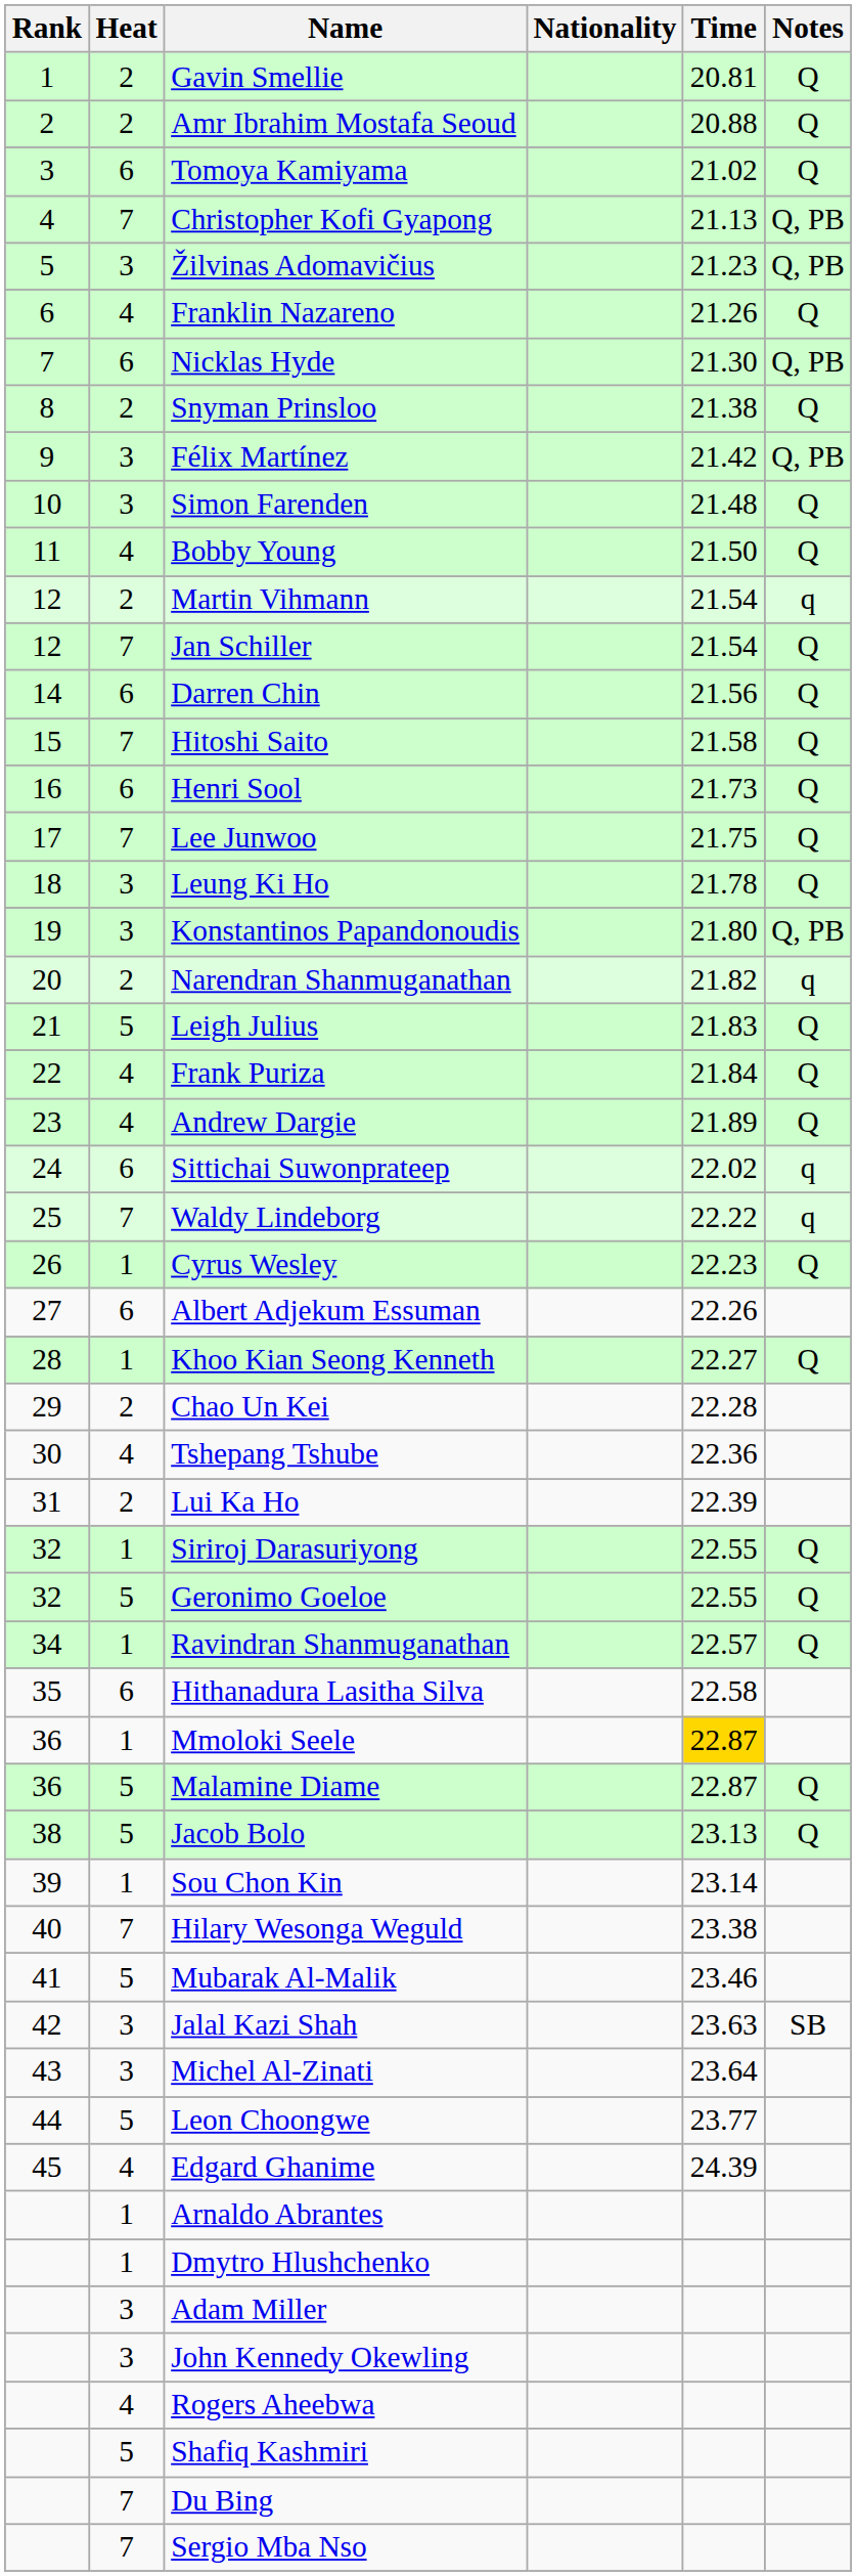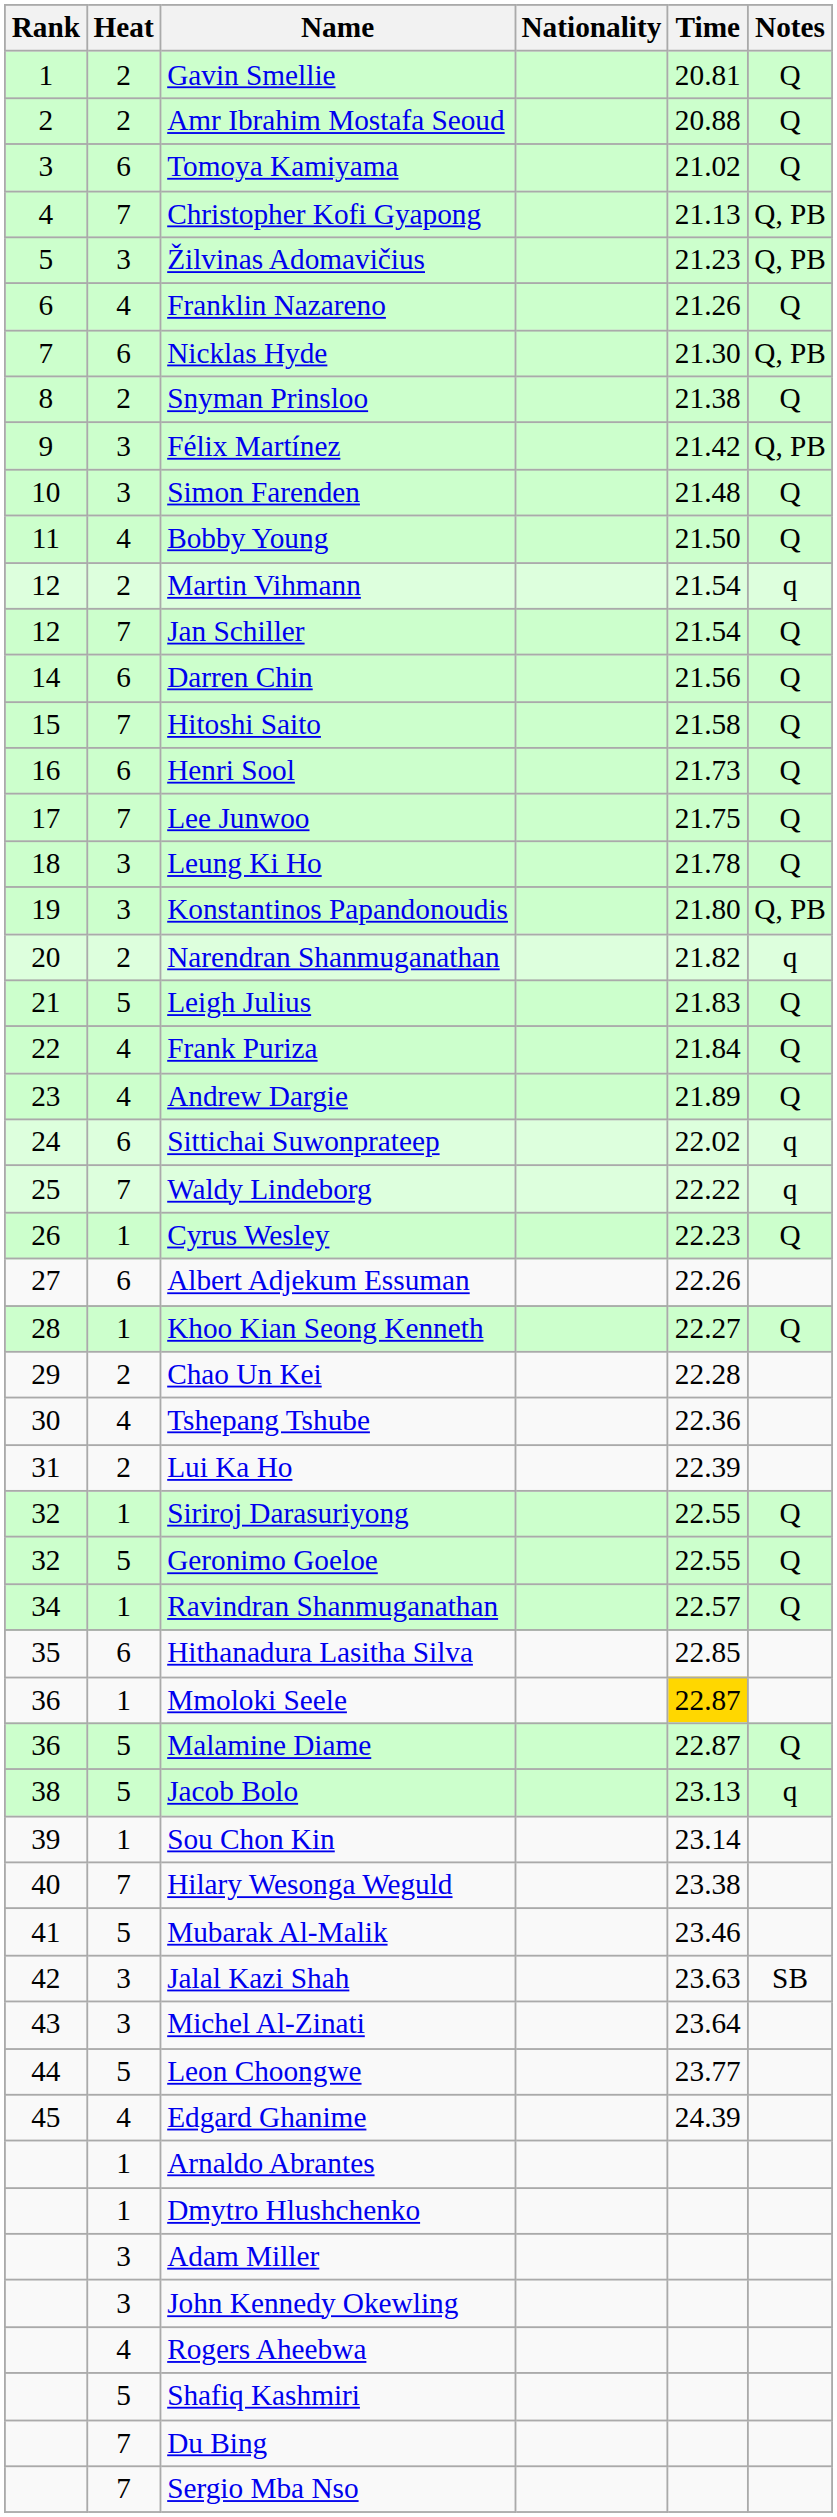 <table class="wikitable sortable" style="text-align:center">
 <tr>
 <th>Rank</th>
 <th>Heat</th>
 <th>Name</th>
 <th>Nationality</th>
 <th>Time</th>
 <th>Notes</th>
 </tr>
 <tr bgcolor=ccffcc>
 <td>1</td>
 <td>2</td>
 <td align=left><a href='#'>Gavin Smellie</a></td>
 <td align=left></td>
 <td>20.81</td>
 <td>Q</td>
 </tr>
 <tr bgcolor=ccffcc>
 <td>2</td>
 <td>2</td>
 <td align=left><a href='#'>Amr Ibrahim Mostafa Seoud</a></td>
 <td align=left></td>
 <td>20.88</td>
 <td>Q</td>
 </tr>
 <tr bgcolor=ccffcc>
 <td>3</td>
 <td>6</td>
 <td align=left><a href='#'>Tomoya Kamiyama</a></td>
 <td align=left></td>
 <td>21.02</td>
 <td>Q</td>
 </tr>
 <tr bgcolor=ccffcc>
 <td>4</td>
 <td>7</td>
 <td align=left><a href='#'>Christopher Kofi Gyapong</a></td>
 <td align=left></td>
 <td>21.13</td>
 <td>Q, PB</td>
 </tr>
 <tr bgcolor=ccffcc>
 <td>5</td>
 <td>3</td>
 <td align=left><a href='#'>Žilvinas Adomavičius</a></td>
 <td align=left></td>
 <td>21.23</td>
 <td>Q, PB</td>
 </tr>
 <tr bgcolor=ccffcc>
 <td>6</td>
 <td>4</td>
 <td align=left><a href='#'>Franklin Nazareno</a></td>
 <td align=left></td>
 <td>21.26</td>
 <td>Q</td>
 </tr>
 <tr bgcolor=ccffcc>
 <td>7</td>
 <td>6</td>
 <td align=left><a href='#'>Nicklas Hyde</a></td>
 <td align=left></td>
 <td>21.30</td>
 <td>Q, PB</td>
 </tr>
 <tr bgcolor=ccffcc>
 <td>8</td>
 <td>2</td>
 <td align=left><a href='#'>Snyman Prinsloo</a></td>
 <td align=left></td>
 <td>21.38</td>
 <td>Q</td>
 </tr>
 <tr bgcolor=ccffcc>
 <td>9</td>
 <td>3</td>
 <td align=left><a href='#'>Félix Martínez</a></td>
 <td align=left></td>
 <td>21.42</td>
 <td>Q, PB</td>
 </tr>
 <tr bgcolor=ccffcc>
 <td>10</td>
 <td>3</td>
 <td align=left><a href='#'>Simon Farenden</a></td>
 <td align=left></td>
 <td>21.48</td>
 <td>Q</td>
 </tr>
 <tr bgcolor=ccffcc>
 <td>11</td>
 <td>4</td>
 <td align=left><a href='#'>Bobby Young</a></td>
 <td align=left></td>
 <td>21.50</td>
 <td>Q</td>
 </tr>
 <tr bgcolor=ddffdd>
 <td>12</td>
 <td>2</td>
 <td align=left><a href='#'>Martin Vihmann</a></td>
 <td align=left></td>
 <td>21.54</td>
 <td>q</td>
 </tr>
 <tr bgcolor=ccffcc>
 <td>12</td>
 <td>7</td>
 <td align=left><a href='#'>Jan Schiller</a></td>
 <td align=left></td>
 <td>21.54</td>
 <td>Q</td>
 </tr>
 <tr bgcolor=ccffcc>
 <td>14</td>
 <td>6</td>
 <td align=left><a href='#'>Darren Chin</a></td>
 <td align=left></td>
 <td>21.56</td>
 <td>Q</td>
 </tr>
 <tr bgcolor=ccffcc>
 <td>15</td>
 <td>7</td>
 <td align=left><a href='#'>Hitoshi Saito</a></td>
 <td align=left></td>
 <td>21.58</td>
 <td>Q</td>
 </tr>
 <tr bgcolor=ccffcc>
 <td>16</td>
 <td>6</td>
 <td align=left><a href='#'>Henri Sool</a></td>
 <td align=left></td>
 <td>21.73</td>
 <td>Q</td>
 </tr>
 <tr bgcolor=ccffcc>
 <td>17</td>
 <td>7</td>
 <td align=left><a href='#'>Lee Junwoo</a></td>
 <td align=left></td>
 <td>21.75</td>
 <td>Q</td>
 </tr>
 <tr bgcolor=ccffcc>
 <td>18</td>
 <td>3</td>
 <td align=left><a href='#'>Leung Ki Ho</a></td>
 <td align=left></td>
 <td>21.78</td>
 <td>Q</td>
 </tr>
 <tr bgcolor=ccffcc>
 <td>19</td>
 <td>3</td>
 <td align=left><a href='#'>Konstantinos Papandonoudis</a></td>
 <td align=left></td>
 <td>21.80</td>
 <td>Q, PB</td>
 </tr>
 <tr bgcolor=ddffdd>
 <td>20</td>
 <td>2</td>
 <td align=left><a href='#'>Narendran Shanmuganathan</a></td>
 <td align=left></td>
 <td>21.82</td>
 <td>q</td>
 </tr>
 <tr bgcolor=ccffcc>
 <td>21</td>
 <td>5</td>
 <td align=left><a href='#'>Leigh Julius</a></td>
 <td align=left></td>
 <td>21.83</td>
 <td>Q</td>
 </tr>
 <tr bgcolor=ccffcc>
 <td>22</td>
 <td>4</td>
 <td align=left><a href='#'>Frank Puriza</a></td>
 <td align=left></td>
 <td>21.84</td>
 <td>Q</td>
 </tr>
 <tr bgcolor=ccffcc>
 <td>23</td>
 <td>4</td>
 <td align=left><a href='#'>Andrew Dargie</a></td>
 <td align=left></td>
 <td>21.89</td>
 <td>Q</td>
 </tr>
 <tr bgcolor=ddffdd>
 <td>24</td>
 <td>6</td>
 <td align=left><a href='#'>Sittichai Suwonprateep</a></td>
 <td align=left></td>
 <td>22.02</td>
 <td>q</td>
 </tr>
 <tr bgcolor=ddffdd>
 <td>25</td>
 <td>7</td>
 <td align=left><a href='#'>Waldy Lindeborg</a></td>
 <td align=left></td>
 <td>22.22</td>
 <td>q</td>
 </tr>
 <tr bgcolor=ccffcc>
 <td>26</td>
 <td>1</td>
 <td align=left><a href='#'>Cyrus Wesley</a></td>
 <td align=left></td>
 <td>22.23</td>
 <td>Q</td>
 </tr>
 <tr>
 <td>27</td>
 <td>6</td>
 <td align=left><a href='#'>Albert Adjekum Essuman</a></td>
 <td align=left></td>
 <td>22.26</td>
 <td></td>
 </tr>
 <tr bgcolor=ccffcc>
 <td>28</td>
 <td>1</td>
 <td align=left><a href='#'>Khoo Kian Seong Kenneth</a></td>
 <td align=left></td>
 <td>22.27</td>
 <td>Q</td>
 </tr>
 <tr>
 <td>29</td>
 <td>2</td>
 <td align=left><a href='#'>Chao Un Kei</a></td>
 <td align=left></td>
 <td>22.28</td>
 <td></td>
 </tr>
 <tr>
 <td>30</td>
 <td>4</td>
 <td align=left><a href='#'>Tshepang Tshube</a></td>
 <td align=left></td>
 <td>22.36</td>
 <td></td>
 </tr>
 <tr>
 <td>31</td>
 <td>2</td>
 <td align=left><a href='#'>Lui Ka Ho</a></td>
 <td align=left></td>
 <td>22.39</td>
 <td></td>
 </tr>
 <tr bgcolor=ccffcc>
 <td>32</td>
 <td>1</td>
 <td align=left><a href='#'>Siriroj Darasuriyong</a></td>
 <td align=left></td>
 <td>22.55</td>
 <td>Q</td>
 </tr>
 <tr bgcolor=ccffcc>
 <td>32</td>
 <td>5</td>
 <td align=left><a href='#'>Geronimo Goeloe</a></td>
 <td align=left></td>
 <td>22.55</td>
 <td>Q</td>
 </tr>
 <tr bgcolor=ccffcc>
 <td>34</td>
 <td>1</td>
 <td align=left><a href='#'>Ravindran Shanmuganathan</a></td>
 <td align=left></td>
 <td>22.57</td>
 <td>Q</td>
 </tr>
 <tr>
 <td>35</td>
 <td>6</td>
 <td align=left><a href='#'>Hithanadura Lasitha Silva</a></td>
 <td align=left></td>
-<td>22.58</td>
+<td>22.85</td>
 <td></td>
 </tr>
 <tr>
 <td>36</td>
 <td>1</td>
 <td align=left><a href='#'>Mmoloki Seele</a></td>
 <td align=left></td>
 <td style="background: gold;">22.87</td>
 <td></td>
 </tr>
 <tr bgcolor=ccffcc>
 <td>36</td>
 <td>5</td>
 <td align=left><a href='#'>Malamine Diame</a></td>
 <td align=left></td>
 <td>22.87</td>
 <td>Q</td>
 </tr>
 <tr bgcolor=ccffcc>
 <td>38</td>
 <td>5</td>
 <td align=left><a href='#'>Jacob Bolo</a></td>
 <td align=left></td>
 <td>23.13</td>
-<td>Q</td>
+<td>q</td>
 </tr>
 <tr>
 <td>39</td>
 <td>1</td>
 <td align=left><a href='#'>Sou Chon Kin</a></td>
 <td align=left></td>
 <td>23.14</td>
 <td></td>
 </tr>
 <tr>
 <td>40</td>
 <td>7</td>
 <td align=left><a href='#'>Hilary Wesonga Weguld</a></td>
 <td align=left></td>
 <td>23.38</td>
 <td></td>
 </tr>
 <tr>
 <td>41</td>
 <td>5</td>
 <td align=left><a href='#'>Mubarak Al-Malik</a></td>
 <td align=left></td>
 <td>23.46</td>
 <td></td>
 </tr>
 <tr>
 <td>42</td>
 <td>3</td>
 <td align=left><a href='#'>Jalal Kazi Shah</a></td>
 <td align=left></td>
 <td>23.63</td>
 <td>SB</td>
 </tr>
 <tr>
 <td>43</td>
 <td>3</td>
 <td align=left><a href='#'>Michel Al-Zinati</a></td>
 <td align=left></td>
 <td>23.64</td>
 <td></td>
 </tr>
 <tr>
 <td>44</td>
 <td>5</td>
 <td align=left><a href='#'>Leon Choongwe</a></td>
 <td align=left></td>
 <td>23.77</td>
 <td></td>
 </tr>
 <tr>
 <td>45</td>
 <td>4</td>
 <td align=left><a href='#'>Edgard Ghanime</a></td>
 <td align=left></td>
 <td>24.39</td>
 <td></td>
 </tr>
 <tr>
 <td></td>
 <td>1</td>
 <td align=left><a href='#'>Arnaldo Abrantes</a></td>
 <td align=left></td>
 <td></td>
 <td></td>
 </tr>
 <tr>
 <td></td>
 <td>1</td>
 <td align=left><a href='#'>Dmytro Hlushchenko</a></td>
 <td align=left></td>
 <td></td>
 <td></td>
 </tr>
 <tr>
 <td></td>
 <td>3</td>
 <td align=left><a href='#'>Adam Miller</a></td>
 <td align=left></td>
 <td></td>
 <td></td>
 </tr>
 <tr>
 <td></td>
 <td>3</td>
 <td align=left><a href='#'>John Kennedy Okewling</a></td>
 <td align=left></td>
 <td></td>
 <td></td>
 </tr>
 <tr>
 <td></td>
 <td>4</td>
 <td align=left><a href='#'>Rogers Aheebwa</a></td>
 <td align=left></td>
 <td></td>
 <td></td>
 </tr>
 <tr>
 <td></td>
 <td>5</td>
 <td align=left><a href='#'>Shafiq Kashmiri</a></td>
 <td align=left></td>
 <td></td>
 <td></td>
 </tr>
 <tr>
 <td></td>
 <td>7</td>
 <td align=left><a href='#'>Du Bing</a></td>
 <td align=left></td>
 <td></td>
 <td></td>
 </tr>
 <tr>
 <td></td>
 <td>7</td>
 <td align=left><a href='#'>Sergio Mba Nso</a></td>
 <td align=left></td>
 <td></td>
 <td></td>
 </tr>
 </table>
